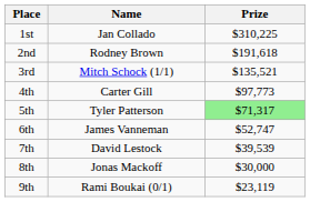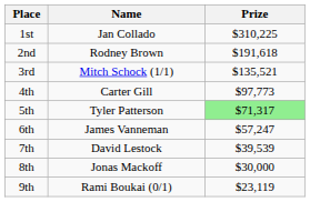 <table class="wikitable">
 <tr>
 <th width="50">Place</th>
 <th width="200">Name</th>
 <th width="125">Prize</th>
 </tr>
 <tr>
 <td align = "center">1st</td>
 <td align = "center">Jan Collado</td>
 <td align = "center">$310,225</td>
 </tr>
 <tr>
 <td align = "center">2nd</td>
 <td align = "center">Rodney Brown</td>
 <td align = "center">$191,618</td>
 </tr>
 <tr>
 <td align = "center">3rd</td>
 <td align = "center"><a href='#'>Mitch Schock</a> (1/1)</td>
 <td align = "center">$135,521</td>
 </tr>
 <tr>
 <td align = "center">4th</td>
 <td align = "center">Carter Gill</td>
 <td align = "center">$97,773</td>
 </tr>
 <tr>
 <td align = "center">5th</td>
 <td align = "center">Tyler Patterson</td>
 <td align = "center" style="background: lightgreen;">$71,317</td>
 </tr>
 <tr>
 <td align = "center">6th</td>
 <td align = "center">James Vanneman</td>
-<td align = "center">$52,747</td>
+<td align = "center">$57,247</td>
 </tr>
 <tr>
 <td align = "center">7th</td>
 <td align = "center">David Lestock</td>
 <td align = "center">$39,539</td>
 </tr>
 <tr>
 <td align = "center">8th</td>
 <td align = "center">Jonas Mackoff</td>
 <td align = "center">$30,000</td>
 </tr>
 <tr>
 <td align = "center">9th</td>
 <td align = "center">Rami Boukai (0/1)</td>
 <td align = "center">$23,119</td>
 </tr>
 </table>
